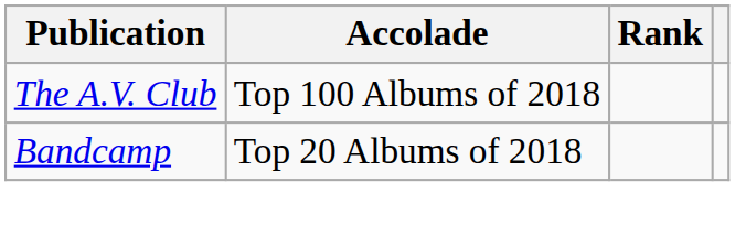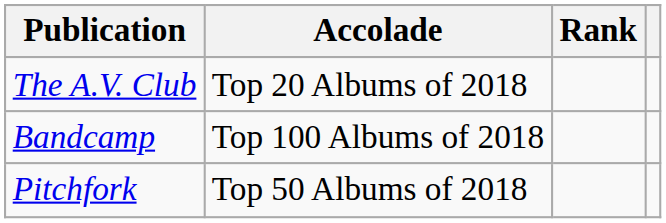 <table class="sortable wikitable">
 <tr>
 <th>Publication</th>
 <th>Accolade</th>
 <th>Rank</th>
 <th class="unsortable"></th>
 </tr>
 <tr>
 <td><em><a href='#'>The A.V. Club</a></em></td>
+<td>Top 20 Albums of 2018</td>
+<td></td>
+<td></td>
+</tr>
+<tr>
+<td><em><a href='#'>Bandcamp</a></em></td>
 <td>Top 100 Albums of 2018</td>
 <td></td>
 <td></td>
 </tr>
 <tr>
-<td><em><a href='#'>Bandcamp</a></em></td>
-<td>Top 20 Albums of 2018</td>
+<td><em><a href='#'>Pitchfork</a></em></td>
+<td>Top 50 Albums of 2018</td>
 <td></td>
 <td></td>
 </tr>
 </table>
